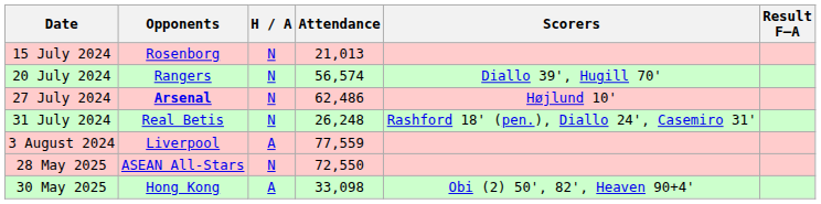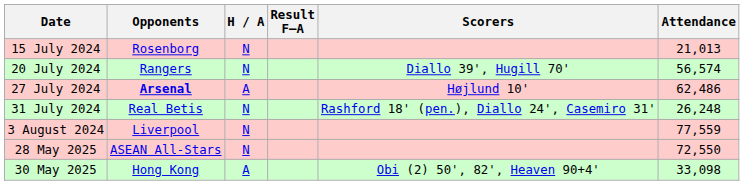 <table class="wikitable" style="text-align:center">
 <tr>
 <th>Date</th>
 <th>Opponents</th>
 <th>H / A</th>
+<th>Result<br>F–A</th>
+<th>Scorers</th>
 <th>Attendance</th>
-<th>Scorers</th>
-<th>Result<br>F–A</th>
 </tr>
 <tr bgcolor="#ffcccc">
 <td>15 July 2024</td>
 <td><a href='#'>Rosenborg</a></td>
 <td><a href='#'>N</a></td>
-<td>21,013</td>
 <td></td>
 <td></td>
+<td>21,013</td>
 </tr>
 <tr bgcolor="ccffcc">
 <td>20 July 2024</td>
 <td><a href='#'>Rangers</a></td>
 <td><a href='#'>N</a></td>
+<td></td>
+<td><a href='#'>Diallo</a> 39', <a href='#'>Hugill</a> 70'</td>
 <td>56,574</td>
-<td><a href='#'>Diallo</a> 39', <a href='#'>Hugill</a> 70'</td>
-<td></td>
 </tr>
 <tr bgcolor="#ffcccc">
 <td>27 July 2024</td>
 <td><strong><a href='#'>Arsenal</a></strong></td>
-<td><a href='#'>N</a></td>
+<td><a href='#'>A</a></td>
+<td><br></td>
+<td><a href='#'>Højlund</a> 10'</td>
 <td>62,486</td>
-<td><a href='#'>Højlund</a> 10'</td>
-<td><br></td>
 </tr>
 <tr bgcolor="ccffcc">
 <td>31 July 2024</td>
 <td><a href='#'>Real Betis</a></td>
 <td><a href='#'>N</a></td>
+<td></td>
+<td><a href='#'>Rashford</a> 18' (<a href='#'>pen.</a>), <a href='#'>Diallo</a> 24', <a href='#'>Casemiro</a> 31'</td>
 <td>26,248</td>
-<td><a href='#'>Rashford</a> 18' (<a href='#'>pen.</a>), <a href='#'>Diallo</a> 24', <a href='#'>Casemiro</a> 31'</td>
-<td></td>
 </tr>
 <tr bgcolor="#ffcccc">
 <td>3 August 2024</td>
 <td><a href='#'>Liverpool</a></td>
-<td><a href='#'>A</a></td>
-<td>77,559</td>
+<td><a href='#'>N</a></td>
 <td></td>
 <td></td>
+<td>77,559</td>
 </tr>
 <tr bgcolor="#ffcccc">
 <td>28 May 2025</td>
 <td><a href='#'>ASEAN All-Stars</a></td>
 <td><a href='#'>N</a></td>
-<td>72,550</td>
 <td></td>
 <td></td>
+<td>72,550</td>
 </tr>
 <tr bgcolor="ccffcc">
 <td>30 May 2025</td>
 <td><a href='#'>Hong Kong</a></td>
 <td><a href='#'>A</a></td>
+<td></td>
+<td><a href='#'>Obi</a> (2) 50', 82', <a href='#'>Heaven</a> 90+4'</td>
 <td>33,098</td>
-<td><a href='#'>Obi</a> (2) 50', 82', <a href='#'>Heaven</a> 90+4'</td>
-<td></td>
 </tr>
 </table>
